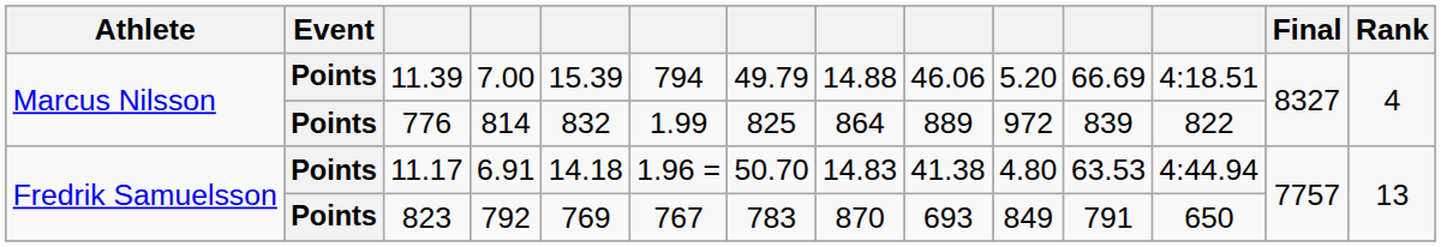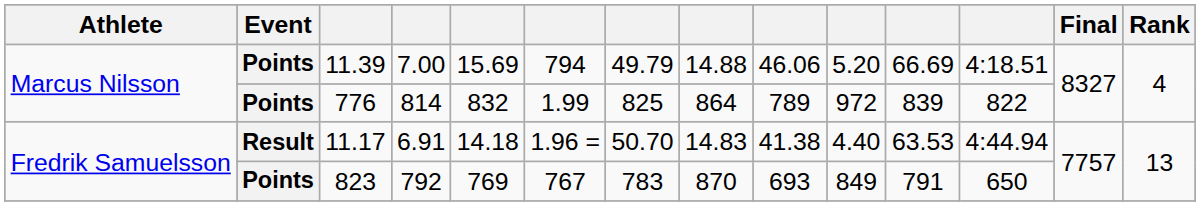 <table class="wikitable" style="font-size:90%">
 <tr>
 <th>Athlete</th>
 <th>Event</th>
 <th></th>
 <th></th>
 <th></th>
 <th></th>
 <th></th>
 <th></th>
 <th></th>
 <th></th>
 <th></th>
 <th></th>
 <th>Final</th>
 <th>Rank</th>
 </tr>
 <tr align=center>
 <td rowspan=2 align=left><a href='#'>Marcus Nilsson</a></td>
 <th style="font-size:95%">Points</th>
 <td>11.39 </td>
 <td>7.00 </td>
-<td>15.39 </td>
+<td>15.69 </td>
 <td>794</td>
 <td>49.79 </td>
 <td>14.88</td>
 <td>46.06</td>
 <td>5.20 </td>
 <td>66.69 </td>
 <td>4:18.51 </td>
 <td rowspan="2">8327 </td>
 <td rowspan="2">4</td>
 </tr>
 <tr align=center>
 <th style="font-size:95%">Points</th>
 <td>776</td>
 <td>814</td>
 <td>832</td>
 <td>1.99 </td>
 <td>825</td>
 <td>864</td>
-<td>889</td>
+<td>789</td>
 <td>972</td>
 <td>839</td>
 <td>822</td>
 </tr>
 <tr align=center>
 <td rowspan=2 align=left><a href='#'>Fredrik Samuelsson</a></td>
-<th style="font-size:95%">Points</th>
+<th style="font-size:95%">Result</th>
 <td>11.17</td>
 <td>6.91</td>
 <td>14.18 </td>
 <td>1.96 =</td>
 <td>50.70</td>
 <td>14.83 </td>
 <td>41.38</td>
-<td>4.80</td>
+<td>4.40</td>
 <td>63.53 </td>
 <td>4:44.94 </td>
 <td rowspan="2">7757</td>
 <td rowspan="2">13</td>
 </tr>
 <tr align=center>
 <th style="font-size:95%">Points</th>
 <td>823</td>
 <td>792</td>
 <td>769</td>
 <td>767</td>
 <td>783</td>
 <td>870</td>
 <td>693</td>
 <td>849</td>
 <td>791</td>
 <td>650</td>
 </tr>
 </table>
